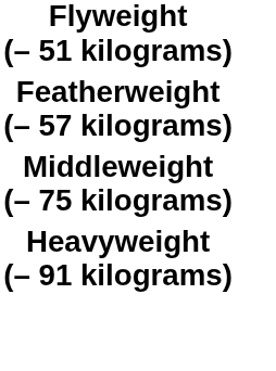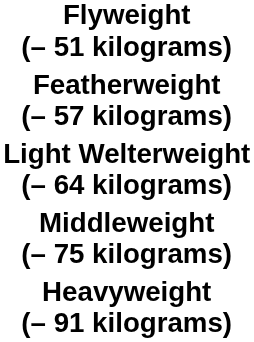 <table>
 <tr align="center">
 <td><strong>Flyweight<br>(– 51 kilograms)</strong></td>
 <td></td>
 <td></td>
 <td><br></td>
 </tr>
 <tr align="center">
 <td><strong>Featherweight<br>(– 57 kilograms)</strong></td>
+<td></td>
+<td></td>
+<td><br></td>
+</tr>
+<tr align="center">
+<td><strong>Light Welterweight<br>(– 64 kilograms)</strong></td>
 <td></td>
 <td></td>
 <td><br></td>
 </tr>
 <tr align="center">
 <td><strong>Middleweight<br>(– 75 kilograms)</strong></td>
 <td></td>
 <td></td>
 <td><br></td>
 </tr>
 <tr align="center">
 <td><strong>Heavyweight<br>(– 91 kilograms)</strong></td>
 <td></td>
 <td></td>
 <td><br></td>
 </tr>
 </table>
